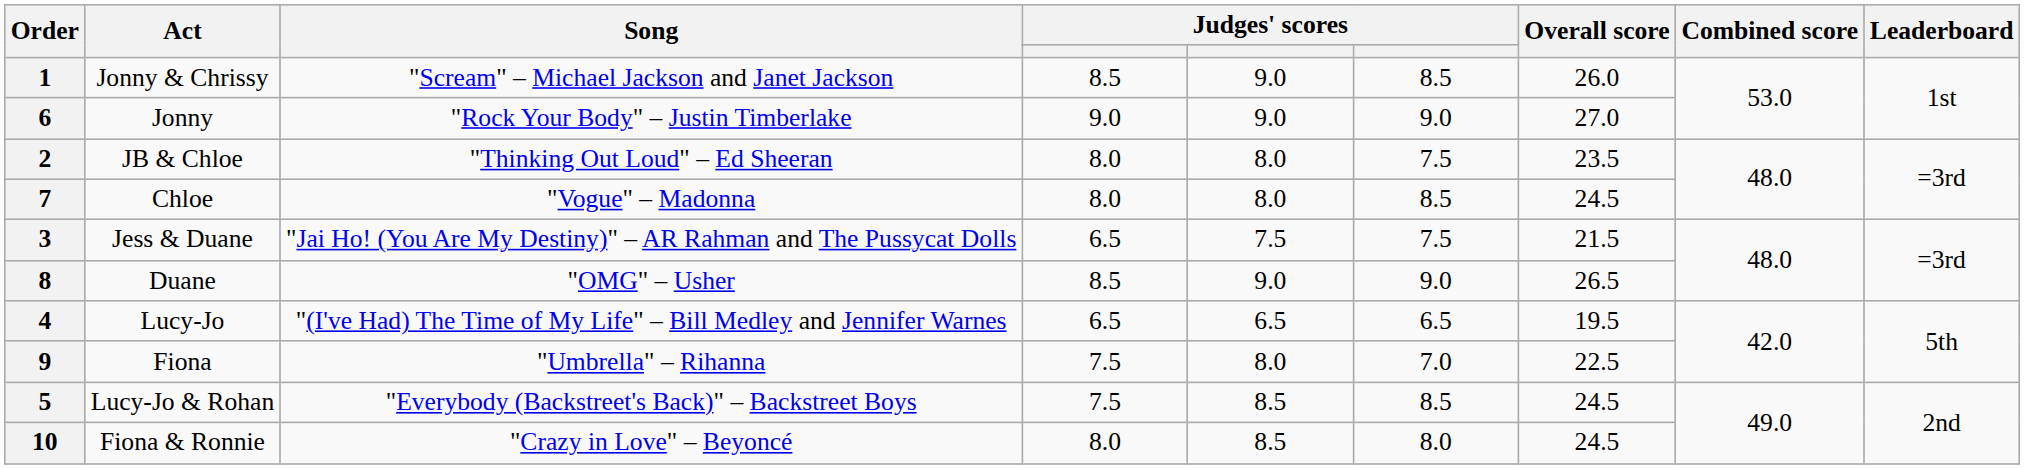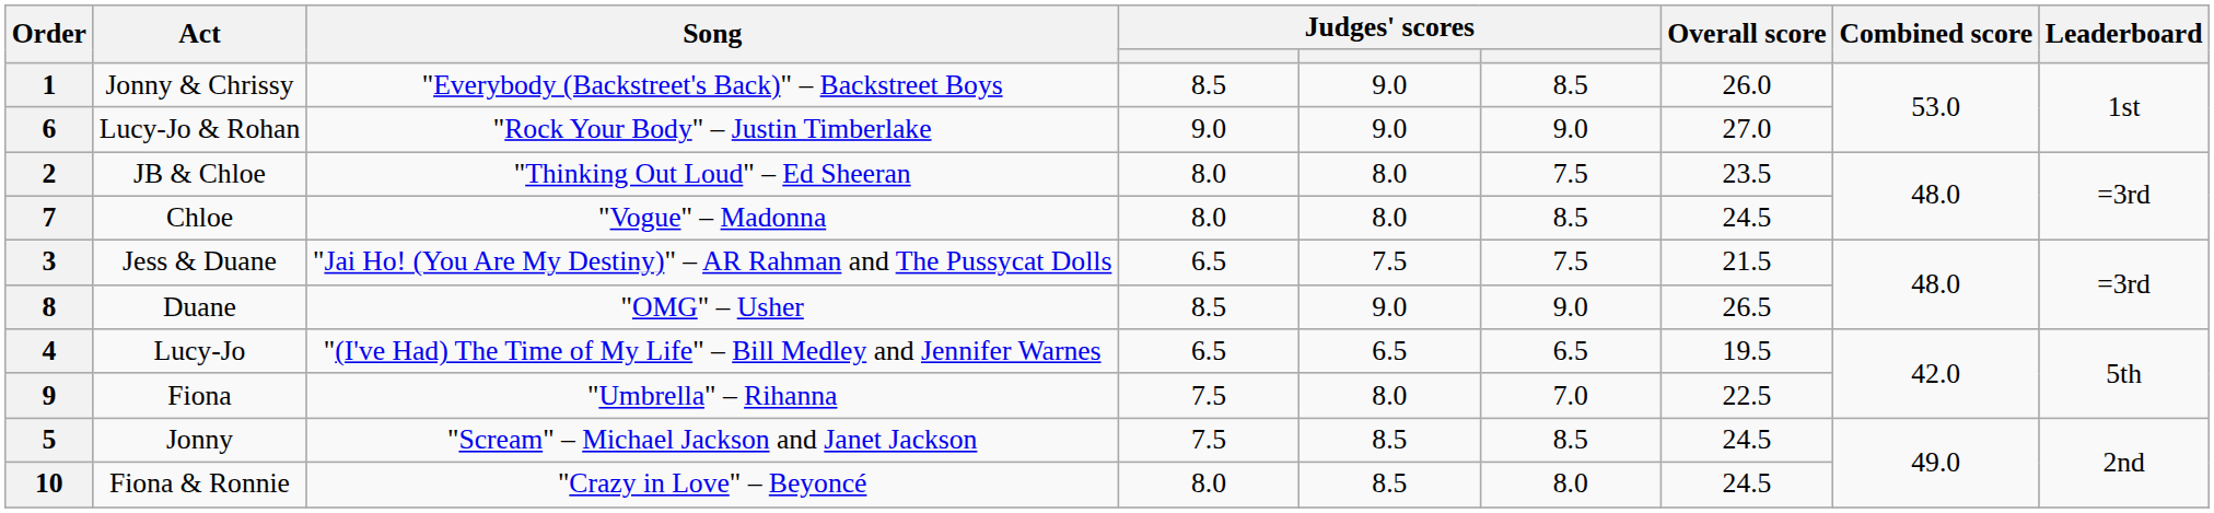 <table class="wikitable plainrowheaders" style="text-align:center;">
 <tr>
 <th scope="col" rowspan=2>Order</th>
 <th scope="col" rowspan=2>Act</th>
 <th scope="col" rowspan=2>Song</th>
 <th scope="col" colspan=3>Judges' scores</th>
 <th scope="col" rowspan=2>Overall score</th>
 <th scope="col" rowspan=2>Combined score</th>
 <th scope="col" rowspan=2>Leaderboard</th>
 </tr>
 <tr>
 <th scope="col" style="width:6em;"></th>
 <th scope="col" style="width:6em;"></th>
 <th scope="col" style="width:6em;"></th>
 </tr>
 <tr>
 <th scope="col">1</th>
 <td>Jonny & Chrissy</td>
-<td>"<a href='#'>Scream</a>" –  <a href='#'>Michael Jackson</a> and <a href='#'>Janet Jackson</a></td>
+<td>"<a href='#'>Everybody (Backstreet's Back)</a>" – <a href='#'>Backstreet Boys</a></td>
 <td>8.5</td>
 <td>9.0</td>
 <td>8.5</td>
 <td>26.0</td>
 <td rowspan="2">53.0</td>
 <td rowspan="2">1st</td>
 </tr>
 <tr>
 <th scope="col">6</th>
-<td>Jonny</td>
+<td>Lucy-Jo & Rohan</td>
 <td>"<a href='#'>Rock Your Body</a>" – <a href='#'>Justin Timberlake</a></td>
 <td>9.0</td>
 <td>9.0</td>
 <td>9.0</td>
 <td>27.0</td>
 </tr>
 <tr>
 <th scope="col">2</th>
 <td>JB & Chloe</td>
 <td>"<a href='#'>Thinking Out Loud</a>" – <a href='#'>Ed Sheeran</a></td>
 <td>8.0</td>
 <td>8.0</td>
 <td>7.5</td>
 <td>23.5</td>
 <td rowspan="2">48.0</td>
 <td rowspan="2">=3rd</td>
 </tr>
 <tr>
 <th scope="col">7</th>
 <td>Chloe</td>
 <td>"<a href='#'>Vogue</a>" – <a href='#'>Madonna</a></td>
 <td>8.0</td>
 <td>8.0</td>
 <td>8.5</td>
 <td>24.5</td>
 </tr>
 <tr>
 <th scope="col">3</th>
 <td>Jess & Duane</td>
 <td>"<a href='#'>Jai Ho! (You Are My Destiny)</a>" – <a href='#'>AR Rahman</a> and <a href='#'>The Pussycat Dolls</a></td>
 <td>6.5</td>
 <td>7.5</td>
 <td>7.5</td>
 <td>21.5</td>
 <td rowspan="2">48.0</td>
 <td rowspan="2">=3rd</td>
 </tr>
 <tr>
 <th scope="col">8</th>
 <td>Duane</td>
 <td>"<a href='#'>OMG</a>" – <a href='#'>Usher</a></td>
 <td>8.5</td>
 <td>9.0</td>
 <td>9.0</td>
 <td>26.5</td>
 </tr>
 <tr>
 <th scope="col">4</th>
 <td>Lucy-Jo</td>
 <td>"<a href='#'>(I've Had) The Time of My Life</a>" – <a href='#'>Bill Medley</a> and <a href='#'>Jennifer Warnes</a></td>
 <td>6.5</td>
 <td>6.5</td>
 <td>6.5</td>
 <td>19.5</td>
 <td rowspan="2">42.0</td>
 <td rowspan="2">5th</td>
 </tr>
 <tr>
 <th scope="col">9</th>
 <td>Fiona</td>
 <td>"<a href='#'>Umbrella</a>" – <a href='#'>Rihanna</a></td>
 <td>7.5</td>
 <td>8.0</td>
 <td>7.0</td>
 <td>22.5</td>
 </tr>
 <tr>
 <th scope="col">5</th>
-<td>Lucy-Jo & Rohan</td>
-<td>"<a href='#'>Everybody (Backstreet's Back)</a>" – <a href='#'>Backstreet Boys</a></td>
+<td>Jonny</td>
+<td>"<a href='#'>Scream</a>" –  <a href='#'>Michael Jackson</a> and <a href='#'>Janet Jackson</a></td>
 <td>7.5</td>
 <td>8.5</td>
 <td>8.5</td>
 <td>24.5</td>
 <td rowspan="2">49.0</td>
 <td rowspan="2">2nd</td>
 </tr>
 <tr>
 <th scope="col">10</th>
 <td>Fiona & Ronnie</td>
 <td>"<a href='#'>Crazy in Love</a>" – <a href='#'>Beyoncé</a></td>
 <td>8.0</td>
 <td>8.5</td>
 <td>8.0</td>
 <td>24.5</td>
 </tr>
 </table>
